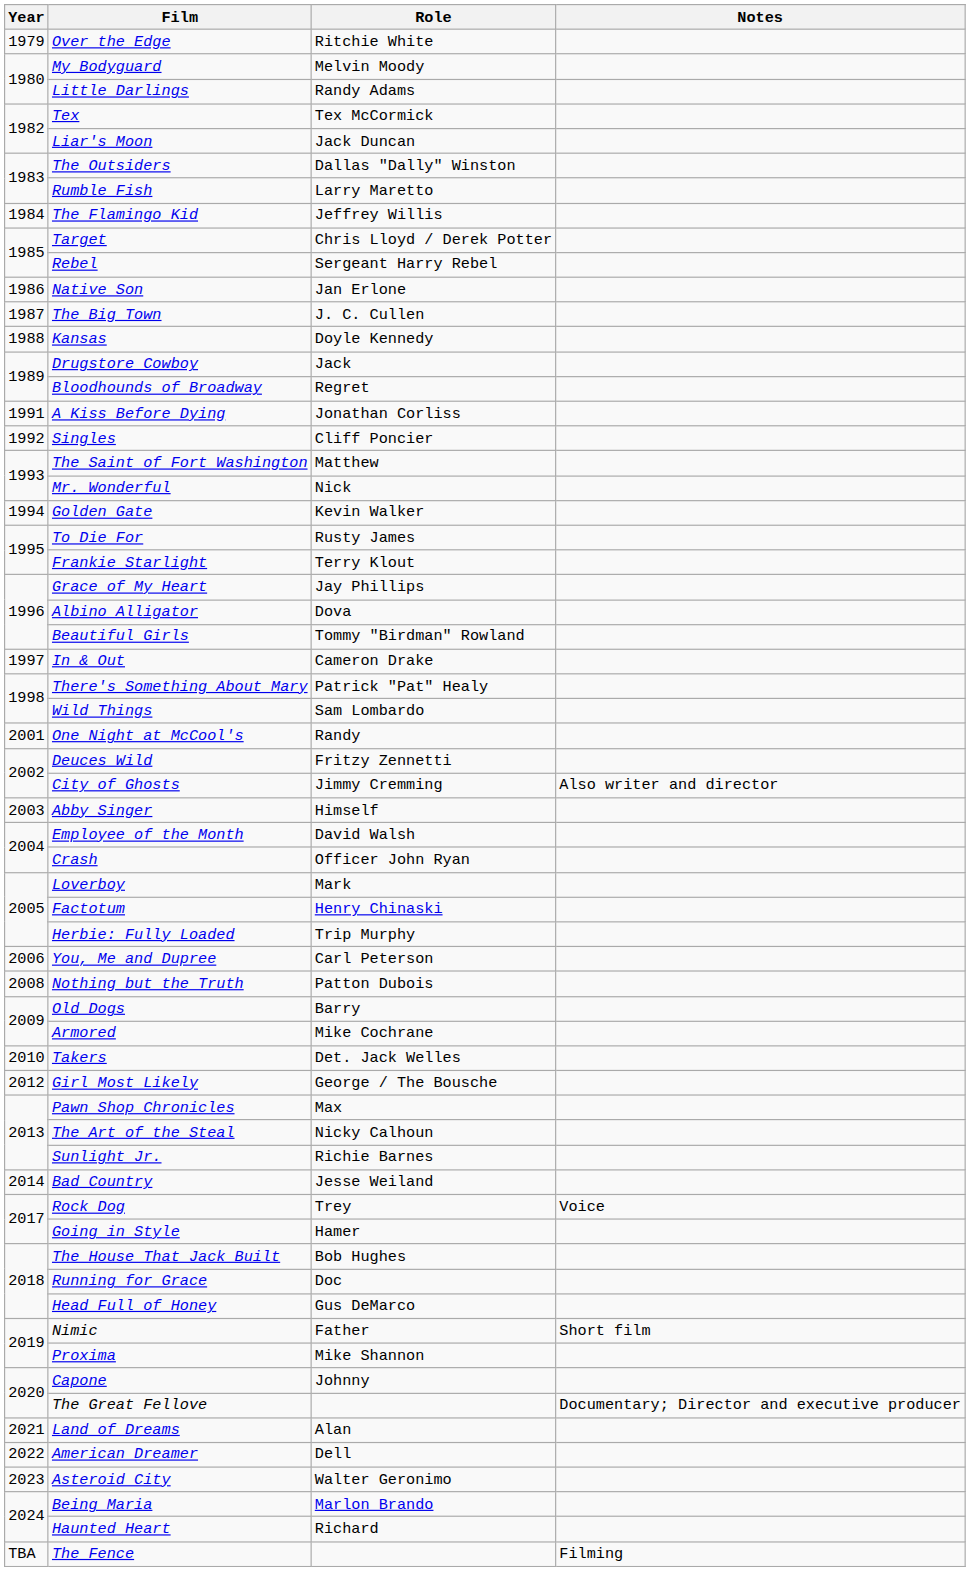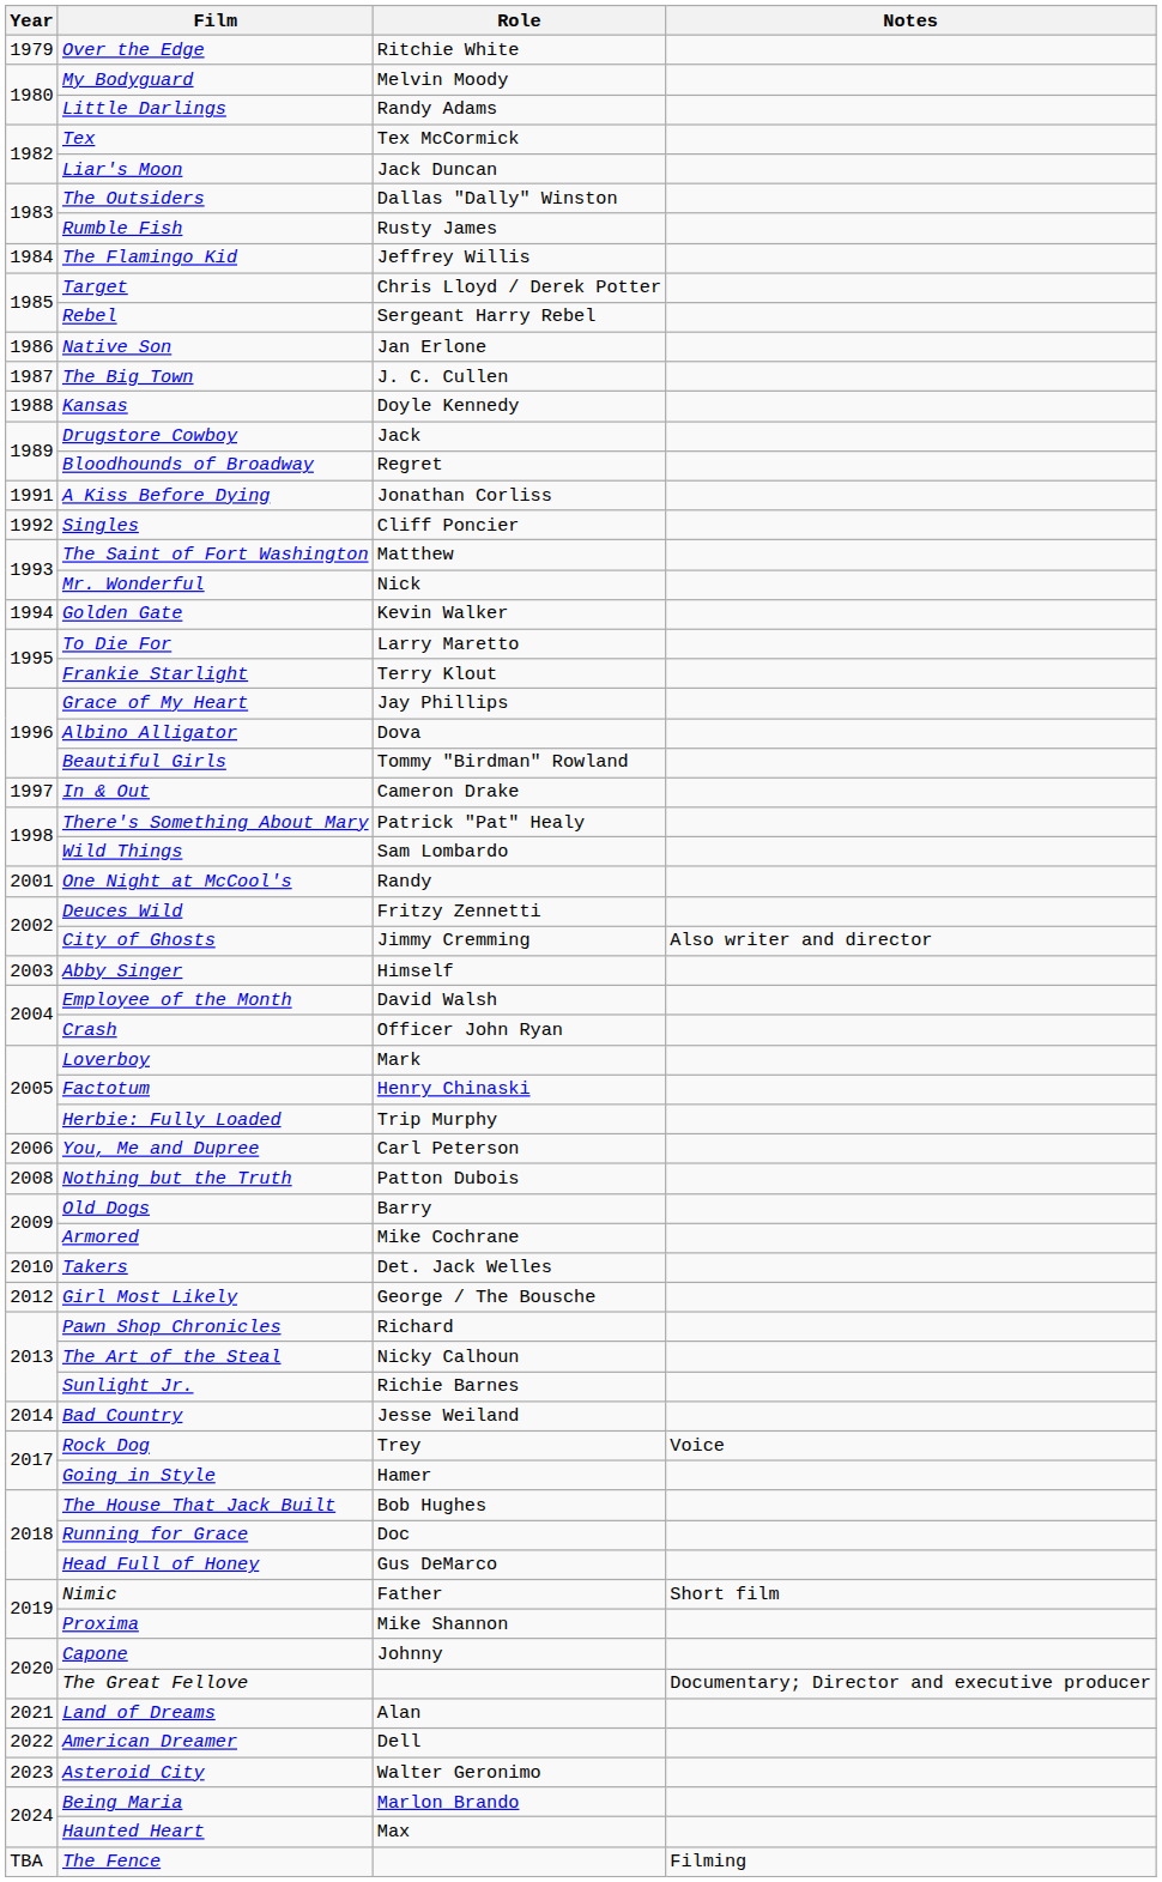 <table class="wikitable sortable">
 <tr>
 <th>Year</th>
 <th>Film</th>
 <th>Role</th>
 <th>Notes</th>
 </tr>
 <tr>
 <td>1979</td>
 <td><em><a href='#'>Over the Edge</a></em></td>
 <td>Ritchie White</td>
 <td></td>
 </tr>
 <tr>
 <td rowspan="2">1980</td>
 <td><em><a href='#'>My Bodyguard</a></em></td>
 <td>Melvin Moody</td>
 <td></td>
 </tr>
 <tr>
 <td><em><a href='#'>Little Darlings</a></em></td>
 <td>Randy Adams</td>
 <td></td>
 </tr>
 <tr>
 <td rowspan="2">1982</td>
 <td><em><a href='#'>Tex</a></em></td>
 <td>Tex McCormick</td>
 <td></td>
 </tr>
 <tr>
 <td><em><a href='#'>Liar's Moon</a></em></td>
 <td>Jack Duncan</td>
 <td></td>
 </tr>
 <tr>
 <td rowspan="2">1983</td>
 <td><em><a href='#'>The Outsiders</a></em></td>
 <td>Dallas "Dally" Winston</td>
 <td></td>
 </tr>
 <tr>
 <td><em><a href='#'>Rumble Fish</a></em></td>
-<td>Larry Maretto</td>
+<td>Rusty James</td>
 <td></td>
 </tr>
 <tr>
 <td>1984</td>
 <td><em><a href='#'>The Flamingo Kid</a></em></td>
 <td>Jeffrey Willis</td>
 <td></td>
 </tr>
 <tr>
 <td rowspan="2">1985</td>
 <td><em><a href='#'>Target</a></em></td>
 <td>Chris Lloyd / Derek Potter</td>
 <td></td>
 </tr>
 <tr>
 <td><em><a href='#'>Rebel</a></em></td>
 <td>Sergeant Harry Rebel</td>
 <td></td>
 </tr>
 <tr>
 <td>1986</td>
 <td><em><a href='#'>Native Son</a></em></td>
 <td>Jan Erlone</td>
 <td></td>
 </tr>
 <tr>
 <td>1987</td>
 <td><em><a href='#'>The Big Town</a></em></td>
 <td>J. C. Cullen</td>
 <td></td>
 </tr>
 <tr>
 <td>1988</td>
 <td><em><a href='#'>Kansas</a></em></td>
 <td>Doyle Kennedy</td>
 <td></td>
 </tr>
 <tr>
 <td rowspan="2">1989</td>
 <td><em><a href='#'>Drugstore Cowboy</a></em></td>
 <td>Jack</td>
 <td></td>
 </tr>
 <tr>
 <td><em><a href='#'>Bloodhounds of Broadway</a></em></td>
 <td>Regret</td>
 <td></td>
 </tr>
 <tr>
 <td rowspan="1">1991</td>
 <td><em><a href='#'>A Kiss Before Dying</a></em></td>
 <td>Jonathan Corliss</td>
 <td></td>
 </tr>
 <tr>
 <td rowspan="1">1992</td>
 <td><em><a href='#'>Singles</a></em></td>
 <td>Cliff Poncier</td>
 <td></td>
 </tr>
 <tr>
 <td rowspan="2">1993</td>
 <td><em><a href='#'>The Saint of Fort Washington</a></em></td>
 <td>Matthew</td>
 <td></td>
 </tr>
 <tr>
 <td><em><a href='#'>Mr. Wonderful</a></em></td>
 <td>Nick</td>
 <td></td>
 </tr>
 <tr>
 <td>1994</td>
 <td><em><a href='#'>Golden Gate</a></em></td>
 <td>Kevin Walker</td>
 <td></td>
 </tr>
 <tr>
 <td rowspan="2">1995</td>
 <td><em><a href='#'>To Die For</a></em></td>
-<td>Rusty James</td>
+<td>Larry Maretto</td>
 <td></td>
 </tr>
 <tr>
 <td><em><a href='#'>Frankie Starlight</a></em></td>
 <td>Terry Klout</td>
 <td></td>
 </tr>
 <tr>
 <td rowspan="3">1996</td>
 <td><em><a href='#'>Grace of My Heart</a></em></td>
 <td>Jay Phillips</td>
 <td></td>
 </tr>
 <tr>
 <td><em><a href='#'>Albino Alligator</a></em></td>
 <td>Dova</td>
 <td></td>
 </tr>
 <tr>
 <td><em><a href='#'>Beautiful Girls</a></em></td>
 <td>Tommy "Birdman" Rowland</td>
 <td></td>
 </tr>
 <tr>
 <td>1997</td>
 <td><em><a href='#'>In & Out</a></em></td>
 <td>Cameron Drake</td>
 <td></td>
 </tr>
 <tr>
 <td rowspan="2">1998</td>
 <td><em><a href='#'>There's Something About Mary</a></em></td>
 <td>Patrick "Pat" Healy</td>
 <td></td>
 </tr>
 <tr>
 <td><em><a href='#'>Wild Things</a></em></td>
 <td>Sam Lombardo</td>
 <td></td>
 </tr>
 <tr>
 <td>2001</td>
 <td><em><a href='#'>One Night at McCool's</a></em></td>
 <td>Randy</td>
 <td></td>
 </tr>
 <tr>
 <td rowspan="2">2002</td>
 <td><em><a href='#'>Deuces Wild</a></em></td>
 <td>Fritzy Zennetti</td>
 <td></td>
 </tr>
 <tr>
 <td><em><a href='#'>City of Ghosts</a></em></td>
 <td>Jimmy Cremming</td>
 <td>Also writer and director</td>
 </tr>
 <tr>
 <td>2003</td>
 <td><em><a href='#'>Abby Singer</a></em></td>
 <td>Himself</td>
 <td></td>
 </tr>
 <tr>
 <td rowspan="2">2004</td>
 <td><em><a href='#'>Employee of the Month</a></em></td>
 <td>David Walsh</td>
 <td></td>
 </tr>
 <tr>
 <td><em><a href='#'>Crash</a></em></td>
 <td>Officer John Ryan</td>
 <td></td>
 </tr>
 <tr>
 <td rowspan="3">2005</td>
 <td><em><a href='#'>Loverboy</a></em></td>
 <td>Mark</td>
 <td></td>
 </tr>
 <tr>
 <td><em><a href='#'>Factotum</a></em></td>
 <td><a href='#'>Henry Chinaski</a></td>
 <td></td>
 </tr>
 <tr>
 <td><em><a href='#'>Herbie: Fully Loaded</a></em></td>
 <td>Trip Murphy</td>
 <td></td>
 </tr>
 <tr>
 <td>2006</td>
 <td><em><a href='#'>You, Me and Dupree</a></em></td>
 <td>Carl Peterson</td>
 <td></td>
 </tr>
 <tr>
 <td>2008</td>
 <td><em><a href='#'>Nothing but the Truth</a></em></td>
 <td>Patton Dubois</td>
 <td></td>
 </tr>
 <tr>
 <td rowspan="2">2009</td>
 <td><em><a href='#'>Old Dogs</a></em></td>
 <td>Barry</td>
 <td></td>
 </tr>
 <tr>
 <td><em><a href='#'>Armored</a></em></td>
 <td>Mike Cochrane</td>
 <td></td>
 </tr>
 <tr>
 <td>2010</td>
 <td><em><a href='#'>Takers</a></em></td>
 <td>Det. Jack Welles</td>
 <td></td>
 </tr>
 <tr>
 <td>2012</td>
 <td><em><a href='#'>Girl Most Likely</a></em></td>
 <td>George / The Bousche</td>
 <td></td>
 </tr>
 <tr>
 <td rowspan="3">2013</td>
 <td><em><a href='#'>Pawn Shop Chronicles</a></em></td>
-<td>Max</td>
+<td>Richard</td>
 <td></td>
 </tr>
 <tr>
 <td><em><a href='#'>The Art of the Steal</a></em></td>
 <td>Nicky Calhoun</td>
 <td></td>
 </tr>
 <tr>
 <td><em><a href='#'>Sunlight Jr.</a></em></td>
 <td>Richie Barnes</td>
 <td></td>
 </tr>
 <tr>
 <td>2014</td>
 <td><em><a href='#'>Bad Country</a></em></td>
 <td>Jesse Weiland</td>
 <td></td>
 </tr>
 <tr>
 <td rowspan="2">2017</td>
 <td><em><a href='#'>Rock Dog</a></em></td>
 <td>Trey</td>
 <td>Voice</td>
 </tr>
 <tr>
 <td><em><a href='#'>Going in Style</a></em></td>
 <td>Hamer</td>
 <td></td>
 </tr>
 <tr>
 <td rowspan="3">2018</td>
 <td><em><a href='#'>The House That Jack Built</a></em></td>
 <td>Bob Hughes</td>
 <td></td>
 </tr>
 <tr>
 <td><em><a href='#'>Running for Grace</a></em></td>
 <td>Doc</td>
 <td></td>
 </tr>
 <tr>
 <td><em><a href='#'>Head Full of Honey</a></em></td>
 <td>Gus DeMarco</td>
 <td></td>
 </tr>
 <tr>
 <td rowspan="2">2019</td>
 <td><em>Nimic</em></td>
 <td>Father</td>
 <td>Short film</td>
 </tr>
 <tr>
 <td><em><a href='#'>Proxima</a></em></td>
 <td>Mike Shannon</td>
 <td></td>
 </tr>
 <tr>
 <td rowspan="2">2020</td>
 <td><em><a href='#'>Capone</a></em></td>
 <td>Johnny</td>
 <td></td>
 </tr>
 <tr>
 <td><em>The Great Fellove</em></td>
 <td></td>
 <td>Documentary; Director and executive producer</td>
 </tr>
 <tr>
 <td>2021</td>
 <td><em><a href='#'>Land of Dreams</a></em></td>
 <td>Alan</td>
 <td></td>
 </tr>
 <tr>
 <td>2022</td>
 <td><em><a href='#'>American Dreamer</a></em></td>
 <td>Dell</td>
 <td></td>
 </tr>
 <tr>
 <td>2023</td>
 <td><em><a href='#'>Asteroid City</a></em></td>
 <td>Walter Geronimo</td>
 <td></td>
 </tr>
 <tr>
 <td rowspan="2">2024</td>
 <td><em><a href='#'>Being Maria</a></em></td>
 <td><a href='#'>Marlon Brando</a></td>
 <td></td>
 </tr>
 <tr>
 <td><em><a href='#'>Haunted Heart</a></em></td>
-<td>Richard</td>
+<td>Max</td>
 <td></td>
 </tr>
 <tr>
 <td>TBA</td>
 <td><em><a href='#'>The Fence</a></em></td>
 <td></td>
 <td>Filming</td>
 </tr>
 </table>
